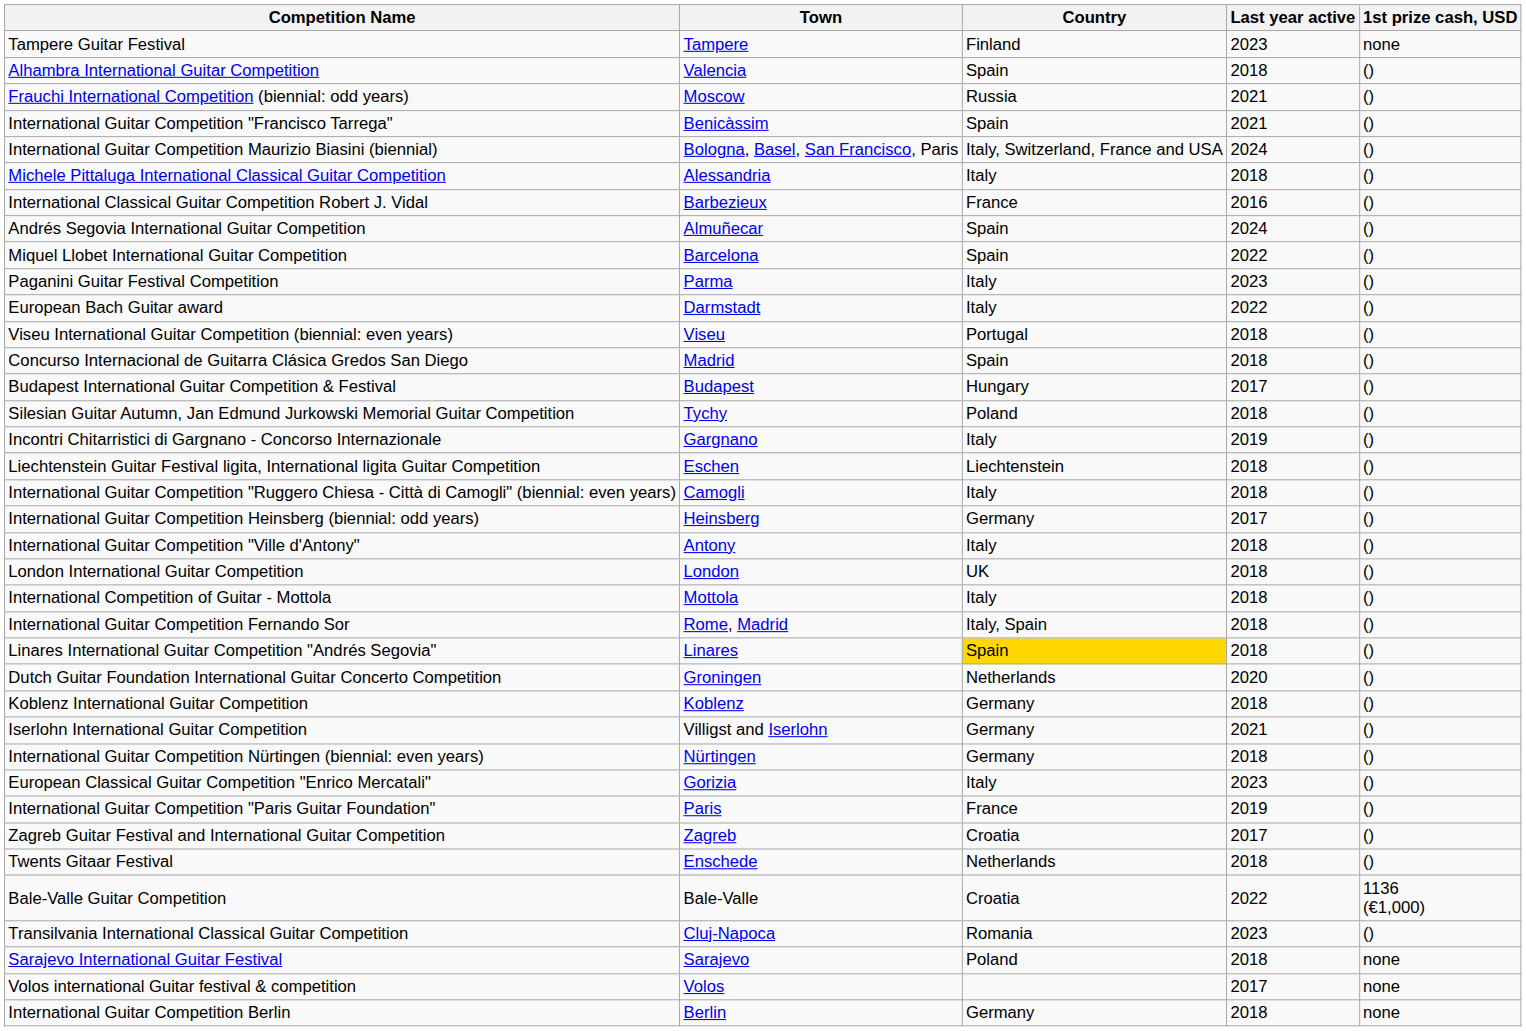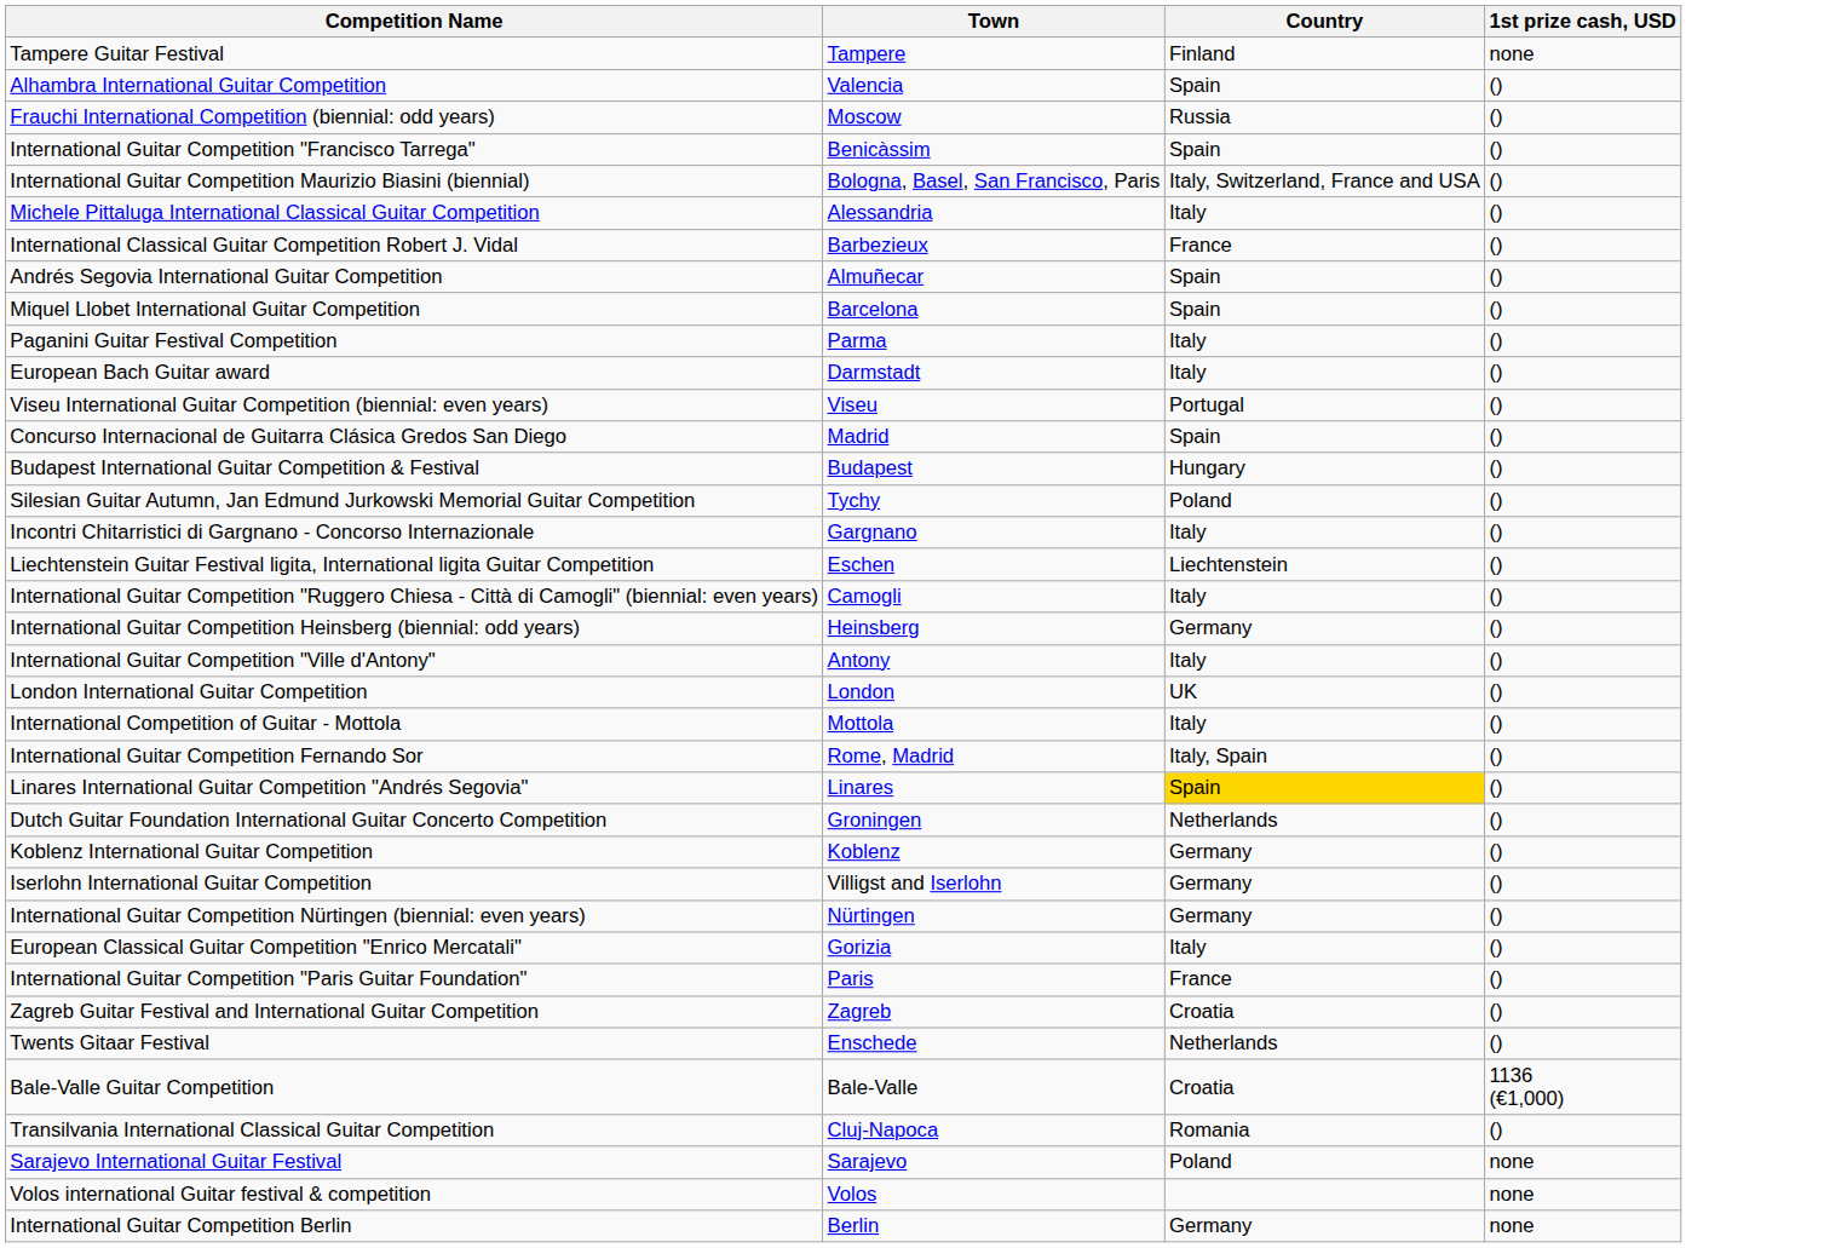 <table class="wikitable sortable">
 <tr>
 <th>Competition Name</th>
 <th>Town</th>
 <th>Country</th>
-<th>Last year active</th>
 <th>1st prize cash, USD</th>
 </tr>
 <tr>
 <td>Tampere Guitar Festival</td>
 <td><a href='#'>Tampere</a></td>
 <td>Finland</td>
-<td>2023</td>
 <td>none</td>
 </tr>
 <tr>
 <td><a href='#'>Alhambra International Guitar Competition</a></td>
 <td><a href='#'>Valencia</a></td>
 <td>Spain</td>
-<td>2018</td>
 <td> ()</td>
 </tr>
 <tr>
 <td><a href='#'>Frauchi International Competition</a> (biennial: odd years)</td>
 <td><a href='#'>Moscow</a></td>
 <td>Russia</td>
-<td>2021</td>
 <td> ()</td>
 </tr>
 <tr>
 <td>International Guitar Competition "Francisco Tarrega"</td>
 <td><a href='#'>Benicàssim</a></td>
 <td>Spain</td>
-<td>2021</td>
 <td> ()</td>
 </tr>
 <tr>
 <td>International Guitar Competition Maurizio Biasini (biennial)</td>
 <td><a href='#'>Bologna</a>, <a href='#'>Basel</a>, <a href='#'>San Francisco</a>, Paris</td>
 <td>Italy, Switzerland, France and USA</td>
-<td>2024</td>
 <td> ()</td>
 </tr>
 <tr>
 <td><a href='#'>Michele Pittaluga International Classical Guitar Competition</a></td>
 <td><a href='#'>Alessandria</a></td>
 <td>Italy</td>
-<td>2018</td>
 <td> ()</td>
 </tr>
 <tr>
 <td>International Classical Guitar Competition Robert J. Vidal</td>
 <td><a href='#'>Barbezieux</a></td>
 <td>France</td>
-<td>2016</td>
 <td> ()</td>
 </tr>
 <tr>
 <td>Andrés Segovia International Guitar Competition</td>
 <td><a href='#'>Almuñecar</a></td>
 <td>Spain</td>
-<td>2024</td>
 <td> ()</td>
 </tr>
 <tr>
 <td>Miquel Llobet International Guitar Competition</td>
 <td><a href='#'>Barcelona</a></td>
 <td>Spain</td>
-<td>2022</td>
 <td> ()</td>
 </tr>
 <tr>
 <td>Paganini Guitar Festival Competition</td>
 <td><a href='#'>Parma</a></td>
 <td>Italy</td>
-<td>2023</td>
 <td> ()</td>
 </tr>
 <tr>
 <td>European Bach Guitar award</td>
 <td><a href='#'>Darmstadt</a></td>
 <td>Italy</td>
-<td>2022</td>
 <td> ()</td>
 </tr>
 <tr>
 <td>Viseu International Guitar Competition (biennial: even years)</td>
 <td><a href='#'>Viseu</a></td>
 <td>Portugal</td>
-<td>2018</td>
 <td> ()</td>
 </tr>
 <tr>
 <td>Concurso Internacional de Guitarra Clásica Gredos San Diego</td>
 <td><a href='#'>Madrid</a></td>
 <td>Spain</td>
-<td>2018</td>
 <td> ()</td>
 </tr>
 <tr>
 <td>Budapest International Guitar Competition & Festival</td>
 <td><a href='#'>Budapest</a></td>
 <td>Hungary</td>
-<td>2017</td>
 <td> ()</td>
 </tr>
 <tr>
 <td>Silesian Guitar Autumn, Jan Edmund Jurkowski Memorial Guitar Competition</td>
 <td><a href='#'>Tychy</a></td>
 <td>Poland</td>
-<td>2018</td>
 <td> ()</td>
 </tr>
 <tr>
 <td>Incontri Chitarristici di Gargnano - Concorso Internazionale</td>
 <td><a href='#'>Gargnano</a></td>
 <td>Italy</td>
-<td>2019</td>
 <td> ()</td>
 </tr>
 <tr>
 <td>Liechtenstein Guitar Festival ligita, International ligita Guitar Competition</td>
 <td><a href='#'>Eschen</a></td>
 <td>Liechtenstein</td>
-<td>2018</td>
 <td> ()</td>
 </tr>
 <tr>
 <td>International Guitar Competition "Ruggero Chiesa - Città di Camogli" (biennial: even years)</td>
 <td><a href='#'>Camogli</a></td>
 <td>Italy</td>
-<td>2018</td>
 <td> ()</td>
 </tr>
 <tr>
 <td>International Guitar Competition Heinsberg (biennial: odd years)</td>
 <td><a href='#'>Heinsberg</a></td>
 <td>Germany</td>
-<td>2017</td>
 <td> ()</td>
 </tr>
 <tr>
 <td>International Guitar Competition "Ville d'Antony"</td>
 <td><a href='#'>Antony</a></td>
 <td>Italy</td>
-<td>2018</td>
 <td> ()</td>
 </tr>
 <tr>
 <td>London International Guitar Competition</td>
 <td><a href='#'>London</a></td>
 <td>UK</td>
-<td>2018</td>
 <td> ()</td>
 </tr>
 <tr>
 <td>International Competition of Guitar - Mottola</td>
 <td><a href='#'>Mottola</a></td>
 <td>Italy</td>
-<td>2018</td>
 <td> ()</td>
 </tr>
 <tr>
 <td>International Guitar Competition Fernando Sor</td>
 <td><a href='#'>Rome</a>, <a href='#'>Madrid</a></td>
 <td>Italy, Spain</td>
-<td>2018</td>
 <td> ()</td>
 </tr>
 <tr>
 <td>Linares International Guitar Competition "Andrés Segovia"</td>
 <td><a href='#'>Linares</a></td>
 <td style="background: gold;">Spain</td>
-<td>2018</td>
 <td> ()</td>
 </tr>
 <tr>
 <td>Dutch Guitar Foundation International Guitar Concerto Competition</td>
 <td><a href='#'>Groningen</a></td>
 <td>Netherlands</td>
-<td>2020</td>
 <td> ()</td>
 </tr>
 <tr>
 <td>Koblenz International Guitar Competition</td>
 <td><a href='#'>Koblenz</a></td>
 <td>Germany</td>
-<td>2018</td>
 <td> ()</td>
 </tr>
 <tr>
 <td>Iserlohn International Guitar Competition</td>
 <td>Villigst and <a href='#'>Iserlohn</a></td>
 <td>Germany</td>
-<td>2021</td>
 <td> ()</td>
 </tr>
 <tr>
 <td>International Guitar Competition Nürtingen (biennial: even years)</td>
 <td><a href='#'>Nürtingen</a></td>
 <td>Germany</td>
-<td>2018</td>
 <td> ()</td>
 </tr>
 <tr>
 <td>European Classical Guitar Competition "Enrico Mercatali"</td>
 <td><a href='#'>Gorizia</a></td>
 <td>Italy</td>
-<td>2023</td>
 <td> ()</td>
 </tr>
 <tr>
 <td>International Guitar Competition "Paris Guitar Foundation"</td>
 <td><a href='#'>Paris</a></td>
 <td>France</td>
-<td>2019</td>
 <td> ()</td>
 </tr>
 <tr>
 <td>Zagreb Guitar Festival and International Guitar Competition</td>
 <td><a href='#'>Zagreb</a></td>
 <td>Croatia</td>
-<td>2017</td>
 <td> ()</td>
 </tr>
 <tr>
 <td>Twents Gitaar Festival</td>
 <td><a href='#'>Enschede</a></td>
 <td>Netherlands</td>
-<td>2018</td>
 <td> ()</td>
 </tr>
 <tr>
 <td>Bale-Valle Guitar Competition</td>
 <td>Bale-Valle</td>
 <td>Croatia</td>
-<td>2022</td>
 <td>1136<br>(€1,000)</td>
 </tr>
 <tr>
 <td>Transilvania International Classical Guitar Competition</td>
 <td><a href='#'>Cluj-Napoca</a></td>
 <td>Romania</td>
-<td>2023</td>
 <td> ()</td>
 </tr>
 <tr>
 <td><a href='#'>Sarajevo International Guitar Festival</a></td>
 <td><a href='#'>Sarajevo</a></td>
 <td>Poland</td>
-<td>2018</td>
 <td>none</td>
 </tr>
 <tr>
 <td>Volos international Guitar festival & competition</td>
 <td><a href='#'>Volos</a></td>
 <td></td>
-<td>2017</td>
 <td>none</td>
 </tr>
 <tr>
 <td>International Guitar Competition Berlin</td>
 <td><a href='#'>Berlin</a></td>
 <td>Germany</td>
-<td>2018</td>
 <td>none</td>
 </tr>
 </table>
